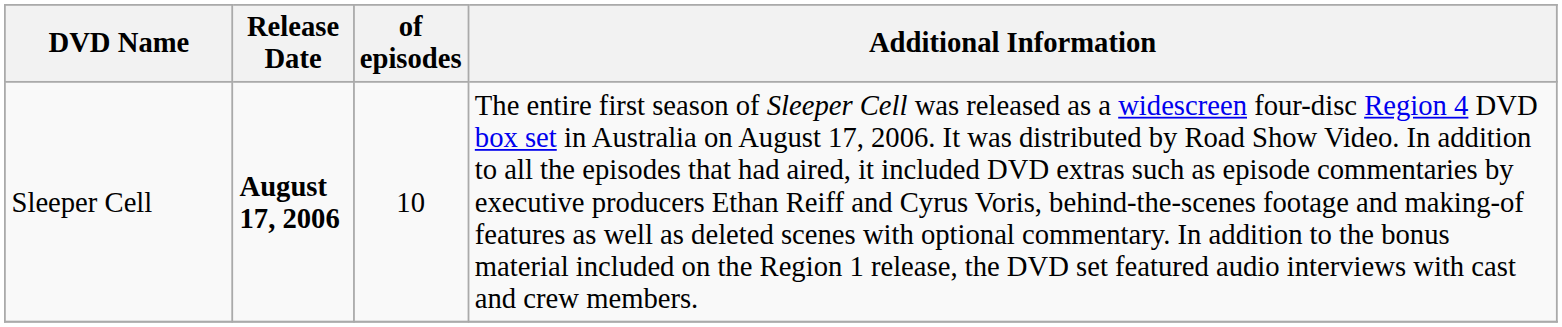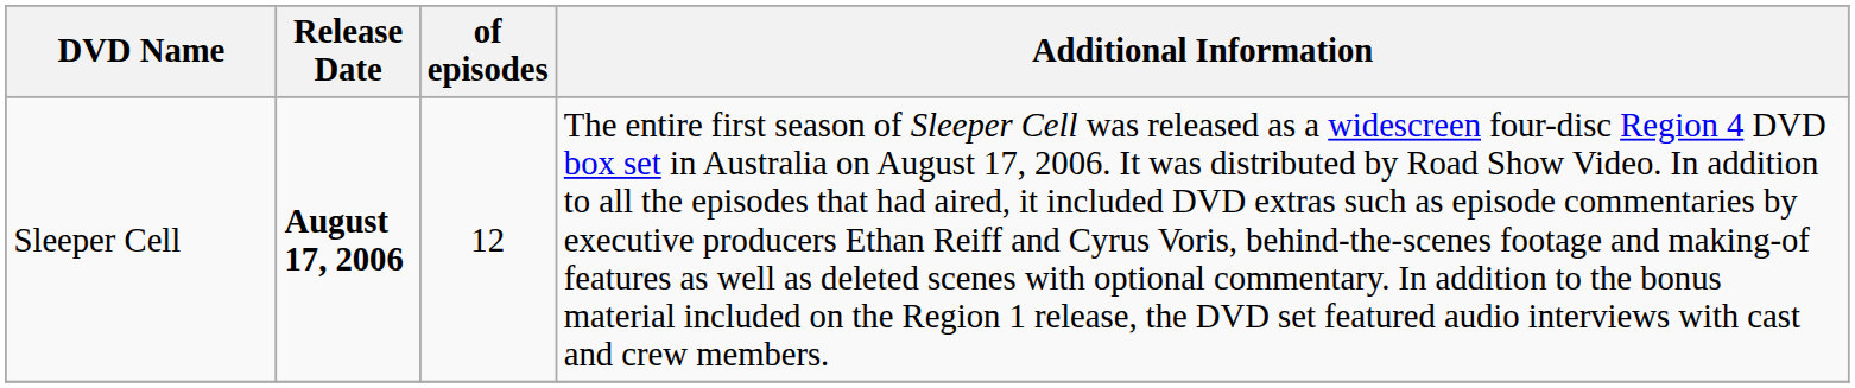 <table class="wikitable">
 <tr>
 <th width="120px">DVD Name</th>
 <th>Release Date</th>
 <th width="30px"> of<br>episodes</th>
 <th>Additional Information</th>
 </tr>
 <tr>
 <td>Sleeper Cell</td>
 <td><strong>August 17, 2006</strong></td>
-<td align="center">10</td>
+<td align="center">12</td>
 <td>The entire first season of <em>Sleeper Cell</em> was released as a <a href='#'>widescreen</a> four-disc <a href='#'>Region 4</a> DVD <a href='#'>box set</a> in Australia on August 17, 2006. It was distributed by Road Show Video. In addition to all the episodes that had aired, it included DVD extras such as episode commentaries by executive producers Ethan Reiff and Cyrus Voris, behind-the-scenes footage and making-of features as well as deleted scenes with optional commentary. In addition to the bonus material included on the Region 1 release, the DVD set featured audio interviews with cast and crew members.</td>
 </tr>
 <tr>
 </tr>
 </table>
